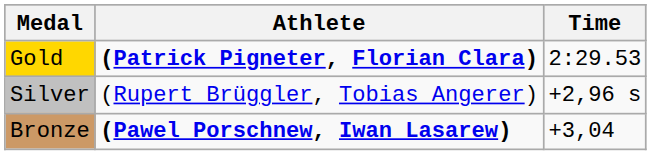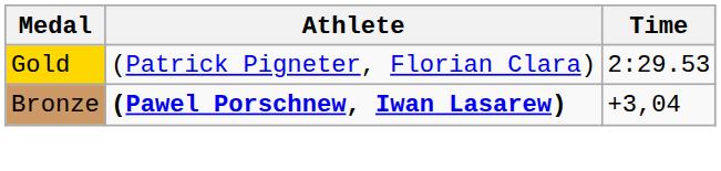 <table class="wikitable">
 <tr>
 <th>Medal</th>
 <th>Athlete</th>
 <th>Time</th>
 </tr>
 <tr>
 <td bgcolor="gold">Gold</td>
-<td><strong> (<a href='#'>Patrick Pigneter</a>, <a href='#'>Florian Clara</a>)</strong></td>
+<td> (<a href='#'>Patrick Pigneter</a>, <a href='#'>Florian Clara</a>)</td>
 <td>2:29.53</td>
-</tr>
-<tr>
-<td bgcolor="silver">Silver</td>
-<td> (<a href='#'>Rupert Brüggler</a>, <a href='#'>Tobias Angerer</a>)</td>
-<td>+2,96 s</td>
 </tr>
 <tr>
 <td bgcolor="CC9966">Bronze</td>
 <td><strong> (<a href='#'>Pawel Porschnew</a>, <a href='#'>Iwan Lasarew</a>)</strong></td>
 <td>+3,04</td>
 </tr>
 </table>
